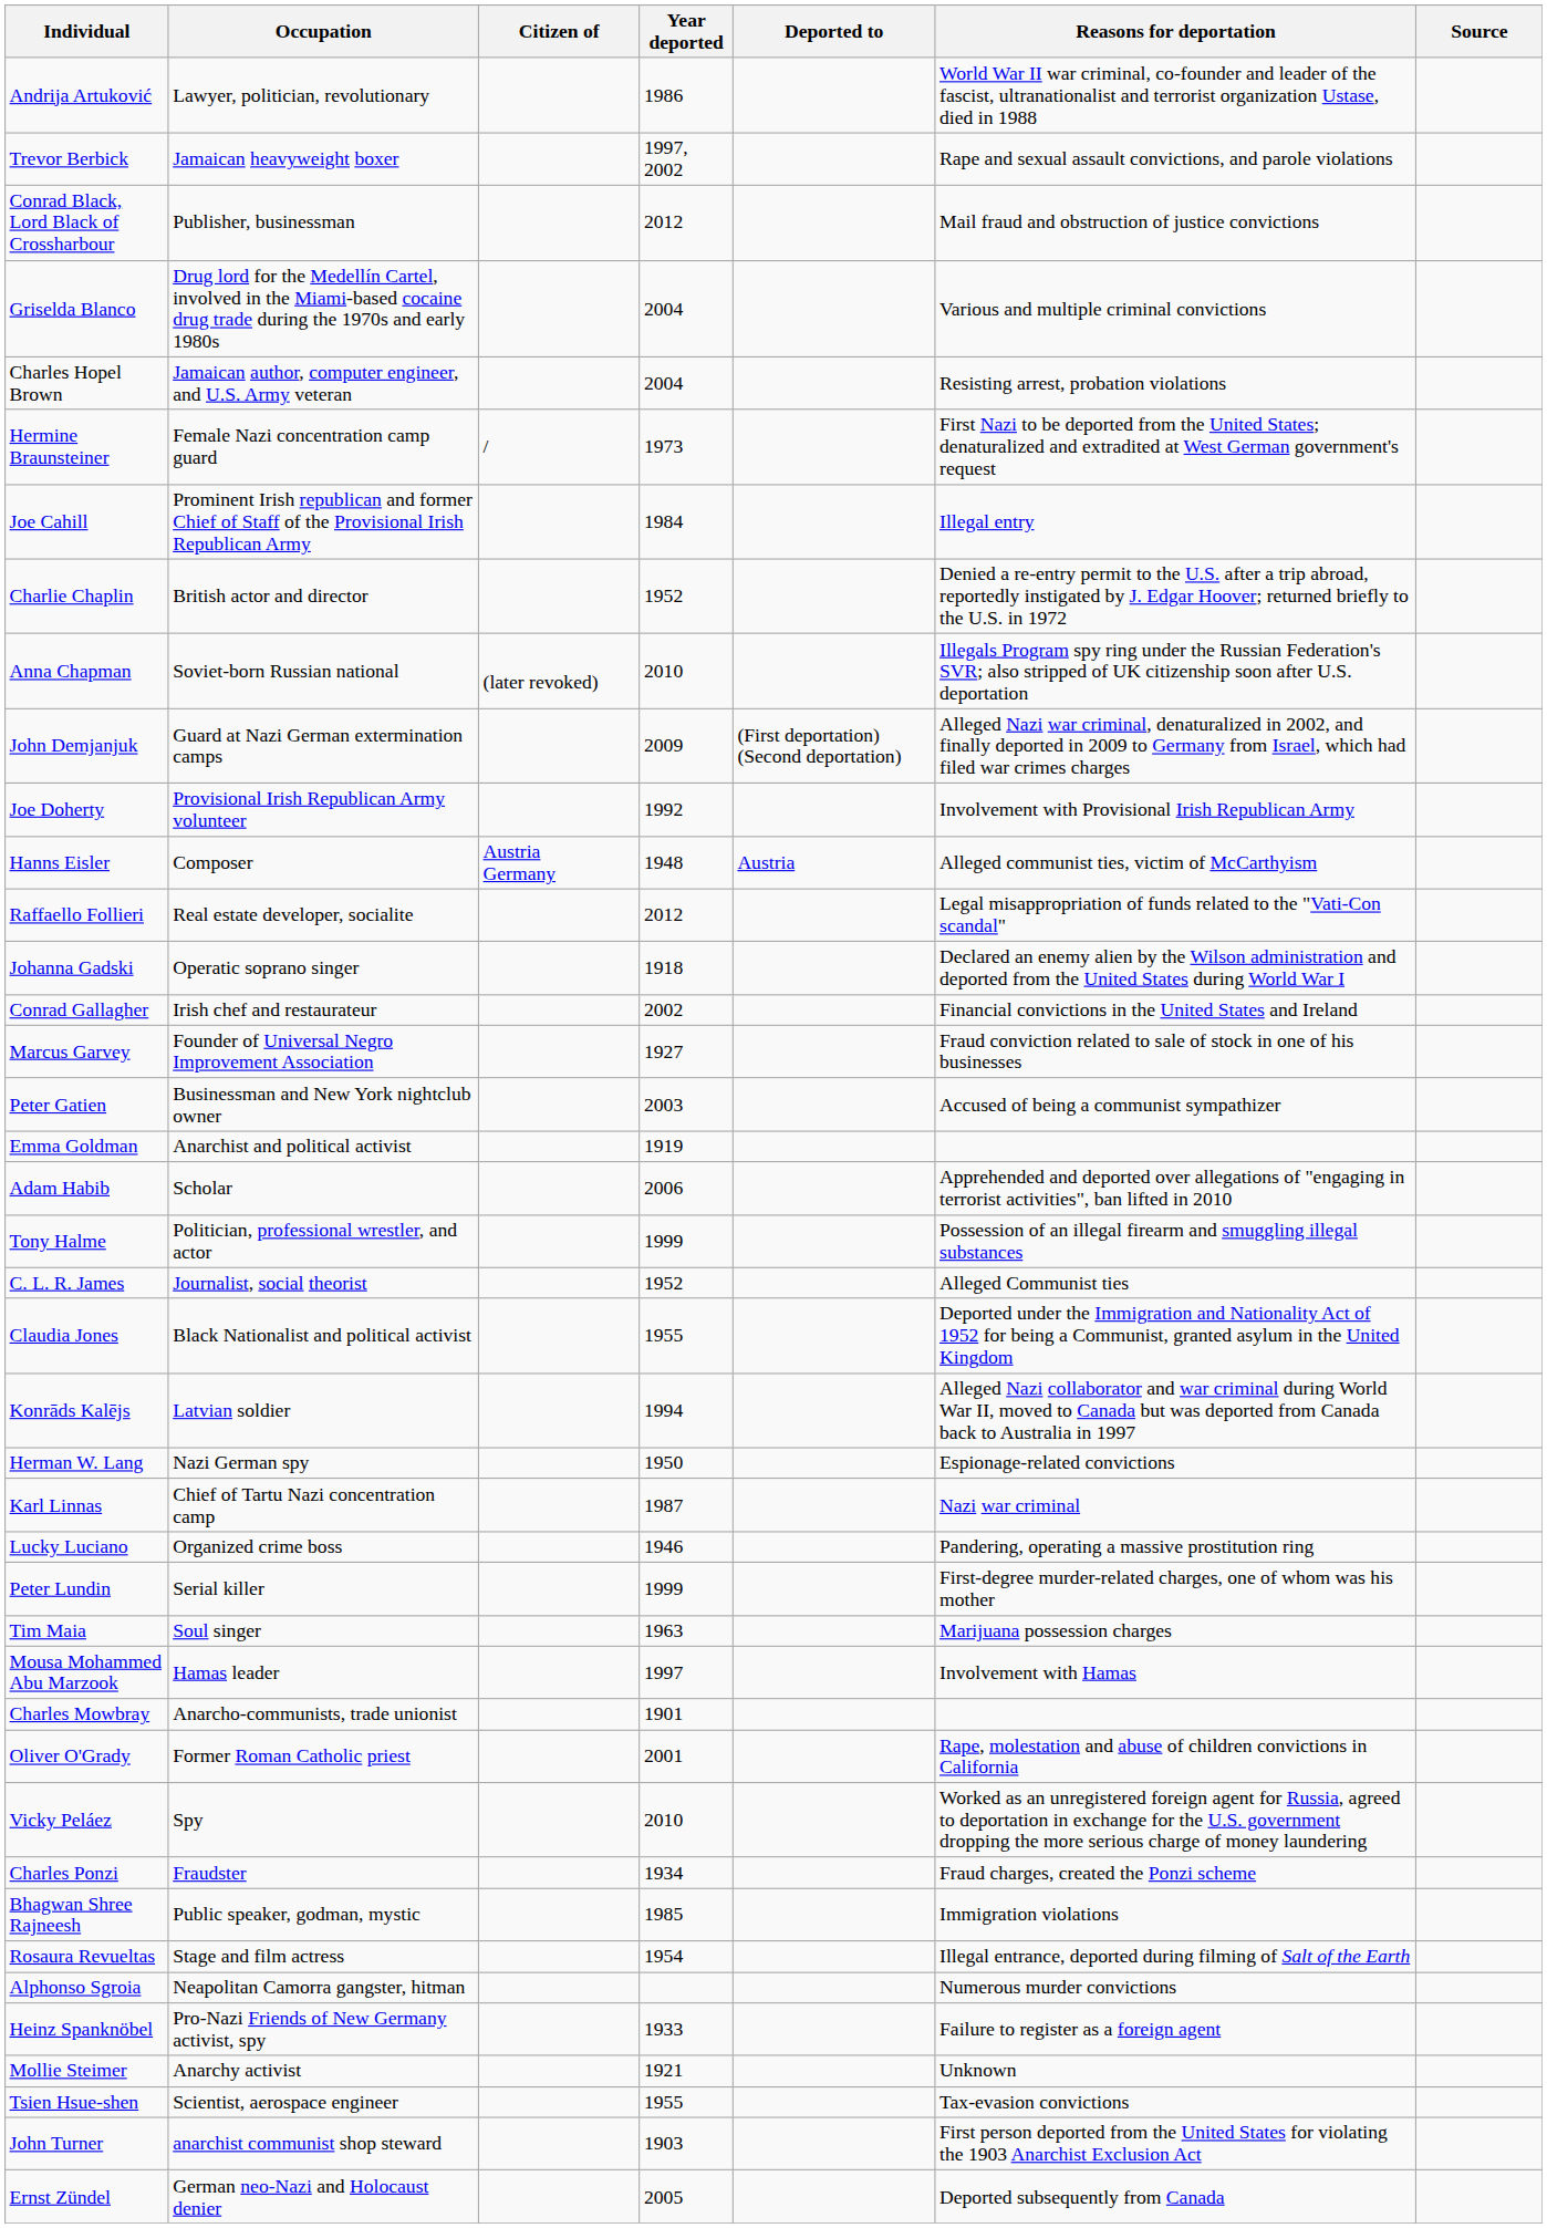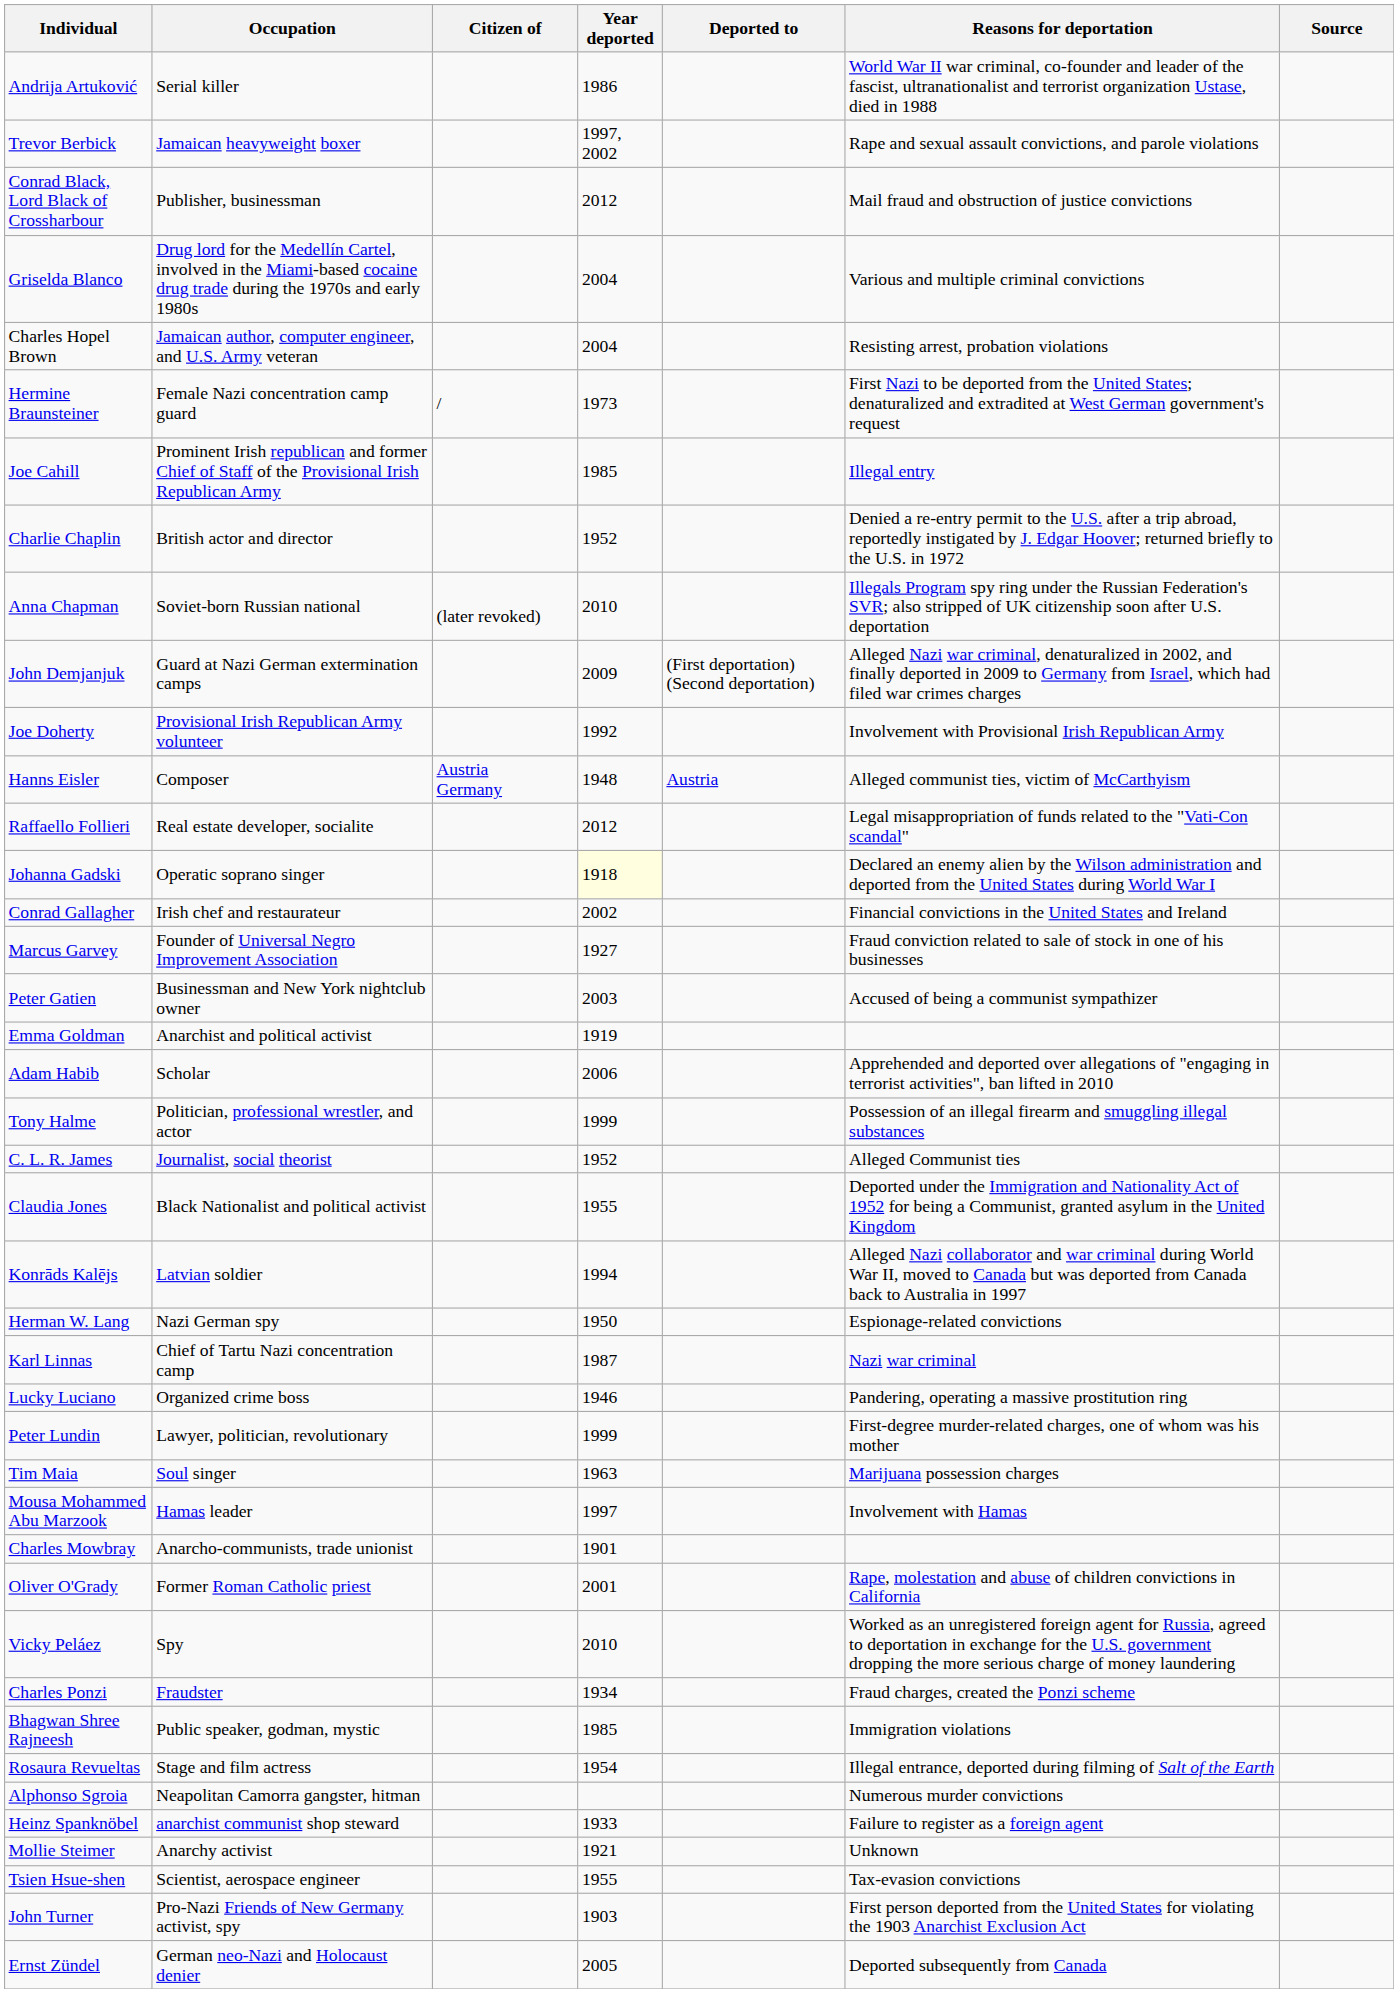 <table class="wikitable sortable" style="margin: 1em auto 1em auto">
 <tr>
 <th width=130>Individual</th>
 <th width=260>Occupation</th>
 <th width=130>Citizen of</th>
 <th width=70>Year deported</th>
 <th width=165>Deported to</th>
 <th width=410>Reasons for deportation</th>
 <th width=100>Source</th>
 </tr>
 <tr>
 <td><a href='#'>Andrija Artuković</a></td>
-<td>Lawyer, politician, revolutionary</td>
+<td>Serial killer</td>
 <td></td>
 <td>1986</td>
 <td></td>
 <td><a href='#'>World War II</a> war criminal, co-founder and leader of the fascist, ultranationalist and terrorist organization <a href='#'>Ustase</a>, died in 1988</td>
 <td></td>
 </tr>
 <tr>
 <td><a href='#'>Trevor Berbick</a></td>
 <td><a href='#'>Jamaican</a> <a href='#'>heavyweight</a> <a href='#'>boxer</a></td>
 <td></td>
 <td>1997, 2002</td>
 <td></td>
 <td>Rape and sexual assault convictions, and parole violations</td>
 <td></td>
 </tr>
 <tr>
 <td><a href='#'>Conrad Black, Lord Black of Crossharbour</a></td>
 <td>Publisher, businessman</td>
 <td><br></td>
 <td>2012</td>
 <td></td>
 <td>Mail fraud and obstruction of justice convictions</td>
 <td></td>
 </tr>
 <tr>
 <td><a href='#'>Griselda Blanco</a></td>
 <td><a href='#'>Drug lord</a> for the <a href='#'>Medellín Cartel</a>, involved in the <a href='#'>Miami</a>-based <a href='#'>cocaine</a> <a href='#'>drug trade</a> during the 1970s and early 1980s</td>
 <td></td>
 <td>2004</td>
 <td></td>
 <td>Various and multiple criminal convictions</td>
 <td></td>
 </tr>
 <tr>
 <td>Charles Hopel Brown</td>
 <td><a href='#'>Jamaican</a> <a href='#'>author</a>, <a href='#'>computer engineer</a>, and <a href='#'>U.S. Army</a> veteran</td>
 <td></td>
 <td>2004</td>
 <td></td>
 <td>Resisting arrest, probation violations</td>
 <td></td>
 </tr>
 <tr>
 <td><a href='#'>Hermine Braunsteiner</a></td>
 <td>Female Nazi concentration camp guard</td>
 <td>/<br></td>
 <td>1973</td>
 <td></td>
 <td>First <a href='#'>Nazi</a> to be deported from the <a href='#'>United States</a>; denaturalized and extradited at <a href='#'>West German</a> government's request</td>
 <td></td>
 </tr>
 <tr>
 <td><a href='#'>Joe Cahill</a></td>
 <td>Prominent Irish <a href='#'>republican</a> and former <a href='#'>Chief of Staff</a> of the <a href='#'>Provisional Irish Republican Army</a></td>
 <td></td>
-<td>1984</td>
+<td>1985</td>
 <td></td>
 <td><a href='#'>Illegal entry</a></td>
 <td></td>
 </tr>
 <tr>
 <td><a href='#'>Charlie Chaplin</a></td>
 <td>British actor and director</td>
 <td><br></td>
 <td>1952</td>
 <td><br></td>
 <td>Denied a re-entry permit to the <a href='#'>U.S.</a> after a trip abroad, reportedly instigated by <a href='#'>J. Edgar Hoover</a>; returned briefly to the U.S. in 1972</td>
 <td></td>
 </tr>
 <tr>
 <td><a href='#'>Anna Chapman</a></td>
 <td>Soviet-born Russian national</td>
 <td><br> (later revoked)</td>
 <td>2010</td>
 <td></td>
 <td><a href='#'>Illegals Program</a> spy ring under the Russian Federation's <a href='#'>SVR</a>; also stripped of UK citizenship soon after U.S. deportation</td>
 <td></td>
 </tr>
 <tr>
 <td><a href='#'>John Demjanjuk</a></td>
 <td>Guard at Nazi German extermination camps</td>
 <td><br><br></td>
 <td>2009</td>
 <td> (First deportation)<br> (Second deportation)</td>
 <td>Alleged <a href='#'>Nazi</a> <a href='#'>war criminal</a>, denaturalized in 2002, and finally deported in 2009 to <a href='#'>Germany</a> from <a href='#'>Israel</a>, which had filed war crimes charges</td>
 <td></td>
 </tr>
 <tr>
 <td><a href='#'>Joe Doherty</a></td>
 <td><a href='#'>Provisional Irish Republican Army</a> <a href='#'>volunteer</a></td>
 <td></td>
 <td>1992</td>
 <td></td>
 <td>Involvement with Provisional <a href='#'>Irish Republican Army</a></td>
 <td></td>
 </tr>
 <tr>
 <td><a href='#'>Hanns Eisler</a></td>
 <td>Composer</td>
 <td> <a href='#'>Austria</a> <br>  <a href='#'>Germany</a></td>
 <td>1948</td>
 <td> <a href='#'>Austria</a></td>
 <td>Alleged communist ties, victim of <a href='#'>McCarthyism</a></td>
 <td></td>
 </tr>
 <tr>
 <td><a href='#'>Raffaello Follieri</a></td>
 <td>Real estate developer, socialite</td>
 <td></td>
 <td>2012</td>
 <td></td>
 <td>Legal misappropriation of funds  related to the "<a href='#'>Vati-Con scandal</a>"</td>
 <td></td>
 </tr>
 <tr>
 <td><a href='#'>Johanna Gadski</a></td>
 <td>Operatic soprano singer</td>
 <td></td>
-<td>1918</td>
+<td style="background: lightyellow;">1918</td>
 <td></td>
 <td>Declared an enemy alien by the <a href='#'>Wilson administration</a> and deported from the <a href='#'>United States</a> during <a href='#'>World War I</a></td>
 <td></td>
 </tr>
 <tr>
 <td><a href='#'>Conrad Gallagher</a></td>
 <td>Irish chef and restaurateur</td>
 <td></td>
 <td>2002</td>
 <td></td>
 <td>Financial convictions in the <a href='#'>United States</a> and Ireland</td>
 <td></td>
 </tr>
 <tr>
 <td><a href='#'>Marcus Garvey</a></td>
 <td>Founder of <a href='#'>Universal Negro Improvement Association</a></td>
 <td></td>
 <td>1927</td>
 <td></td>
 <td>Fraud conviction related to sale of stock in one of his businesses</td>
 <td></td>
 </tr>
 <tr>
 <td><a href='#'>Peter Gatien</a></td>
 <td>Businessman and New York nightclub owner</td>
 <td></td>
 <td>2003</td>
 <td></td>
 <td>Accused of being a communist sympathizer</td>
 <td></td>
 </tr>
 <tr>
 <td><a href='#'>Emma Goldman</a></td>
 <td>Anarchist and political activist</td>
 <td><br></td>
 <td>1919</td>
 <td></td>
 <td></td>
 <td></td>
 </tr>
 <tr>
 <td><a href='#'>Adam Habib</a></td>
 <td>Scholar</td>
 <td></td>
 <td>2006</td>
 <td></td>
 <td>Apprehended and deported over allegations of "engaging in terrorist activities", ban lifted in 2010</td>
 <td></td>
 </tr>
 <tr>
 <td><a href='#'>Tony Halme</a></td>
 <td>Politician, <a href='#'>professional wrestler</a>, and actor</td>
 <td></td>
 <td>1999</td>
 <td></td>
 <td>Possession of an illegal firearm and <a href='#'>smuggling illegal substances</a></td>
 <td></td>
 </tr>
 <tr>
 <td><a href='#'>C. L. R. James</a></td>
 <td><a href='#'>Journalist</a>, <a href='#'>social</a> <a href='#'>theorist</a></td>
 <td></td>
 <td>1952</td>
 <td></td>
 <td>Alleged Communist ties</td>
 <td></td>
 </tr>
 <tr>
 <td><a href='#'>Claudia Jones</a></td>
 <td>Black Nationalist and political activist</td>
 <td></td>
 <td>1955</td>
 <td></td>
 <td>Deported under the <a href='#'>Immigration and Nationality Act of 1952</a> for being a Communist, granted asylum in the <a href='#'>United Kingdom</a></td>
 <td></td>
 </tr>
 <tr>
 <td><a href='#'>Konrāds Kalējs</a></td>
 <td><a href='#'>Latvian</a> soldier</td>
 <td></td>
 <td>1994</td>
 <td></td>
 <td>Alleged <a href='#'>Nazi</a> <a href='#'>collaborator</a> and <a href='#'>war criminal</a> during World War II, moved to <a href='#'>Canada</a> but was deported from Canada back to Australia in 1997</td>
 <td></td>
 </tr>
 <tr>
 <td><a href='#'>Herman W. Lang</a></td>
 <td>Nazi German spy</td>
 <td></td>
 <td>1950</td>
 <td></td>
 <td>Espionage-related convictions</td>
 <td></td>
 </tr>
 <tr>
 <td><a href='#'>Karl Linnas</a></td>
 <td>Chief of Tartu Nazi concentration camp</td>
 <td></td>
 <td>1987</td>
 <td></td>
 <td><a href='#'>Nazi</a> <a href='#'>war criminal</a></td>
 <td></td>
 </tr>
 <tr>
 <td><a href='#'>Lucky Luciano</a></td>
 <td>Organized crime boss</td>
 <td><br></td>
 <td>1946</td>
 <td></td>
 <td>Pandering, operating a massive prostitution ring</td>
 <td></td>
 </tr>
 <tr>
 <td><a href='#'>Peter Lundin</a></td>
-<td>Serial killer</td>
+<td>Lawyer, politician, revolutionary</td>
 <td></td>
 <td>1999</td>
 <td></td>
 <td>First-degree murder-related charges, one of whom was his mother</td>
 <td></td>
 </tr>
 <tr>
 <td><a href='#'>Tim Maia</a></td>
 <td><a href='#'>Soul</a> singer</td>
 <td></td>
 <td>1963</td>
 <td></td>
 <td><a href='#'>Marijuana</a> possession charges</td>
 <td></td>
 </tr>
 <tr>
 <td><a href='#'>Mousa Mohammed Abu Marzook</a></td>
 <td><a href='#'>Hamas</a> leader</td>
 <td></td>
 <td>1997</td>
 <td></td>
 <td>Involvement with <a href='#'>Hamas</a></td>
 <td></td>
 </tr>
 <tr>
 <td><a href='#'>Charles Mowbray</a></td>
 <td>Anarcho-communists, trade unionist</td>
 <td></td>
 <td>1901</td>
 <td></td>
 <td></td>
 <td></td>
 </tr>
 <tr>
 <td><a href='#'>Oliver O'Grady</a></td>
 <td>Former <a href='#'>Roman Catholic</a> <a href='#'>priest</a></td>
 <td></td>
 <td>2001</td>
 <td></td>
 <td><a href='#'>Rape</a>, <a href='#'>molestation</a> and <a href='#'>abuse</a> of children convictions in <a href='#'>California</a></td>
 <td></td>
 </tr>
 <tr>
 <td><a href='#'>Vicky Peláez</a></td>
 <td>Spy</td>
 <td></td>
 <td>2010</td>
 <td></td>
 <td>Worked as an unregistered foreign agent for <a href='#'>Russia</a>, agreed to deportation in exchange for the <a href='#'>U.S. government</a> dropping the more serious charge of money laundering</td>
 <td></td>
 </tr>
 <tr>
 <td><a href='#'>Charles Ponzi</a></td>
 <td><a href='#'>Fraudster</a></td>
 <td></td>
 <td>1934</td>
 <td></td>
 <td>Fraud charges, created the <a href='#'>Ponzi scheme</a></td>
 <td></td>
 </tr>
 <tr>
 <td><a href='#'>Bhagwan Shree Rajneesh</a></td>
 <td>Public speaker, godman, mystic</td>
 <td></td>
 <td>1985</td>
 <td></td>
 <td>Immigration violations</td>
 <td></td>
 </tr>
 <tr>
 <td><a href='#'>Rosaura Revueltas</a></td>
 <td>Stage and film actress</td>
 <td></td>
 <td>1954</td>
 <td></td>
 <td>Illegal entrance, deported during filming of <em><a href='#'>Salt of the Earth</a></em></td>
 <td></td>
 </tr>
 <tr>
 <td><a href='#'>Alphonso Sgroia</a></td>
 <td>Neapolitan Camorra gangster, hitman</td>
 <td></td>
 <td></td>
 <td></td>
 <td>Numerous murder convictions</td>
 <td></td>
 </tr>
 <tr>
 <td><a href='#'>Heinz Spanknöbel</a></td>
-<td>Pro-Nazi <a href='#'>Friends of New Germany</a> activist, spy</td>
+<td><a href='#'>anarchist communist</a> shop steward</td>
 <td></td>
 <td>1933</td>
 <td></td>
 <td>Failure to register as a <a href='#'>foreign agent</a></td>
 <td></td>
 </tr>
 <tr>
 <td><a href='#'>Mollie Steimer</a></td>
 <td>Anarchy activist</td>
 <td></td>
 <td>1921</td>
 <td></td>
 <td>Unknown</td>
 <td></td>
 </tr>
 <tr>
 <td><a href='#'>Tsien Hsue-shen</a></td>
 <td>Scientist, aerospace engineer</td>
 <td></td>
 <td>1955</td>
 <td></td>
 <td>Tax-evasion convictions</td>
 <td></td>
 </tr>
 <tr>
 <td><a href='#'>John Turner</a></td>
-<td><a href='#'>anarchist communist</a> shop steward</td>
+<td>Pro-Nazi <a href='#'>Friends of New Germany</a> activist, spy</td>
 <td><br></td>
 <td>1903</td>
 <td><br></td>
 <td>First person deported from the <a href='#'>United States</a> for violating the 1903 <a href='#'>Anarchist Exclusion Act</a></td>
 <td></td>
 </tr>
 <tr>
 <td><a href='#'>Ernst Zündel</a></td>
 <td>German <a href='#'>neo-Nazi</a> and <a href='#'>Holocaust denier</a></td>
 <td></td>
 <td>2005</td>
 <td></td>
 <td>Deported subsequently from <a href='#'>Canada</a></td>
 <td></td>
 </tr>
 </table>
